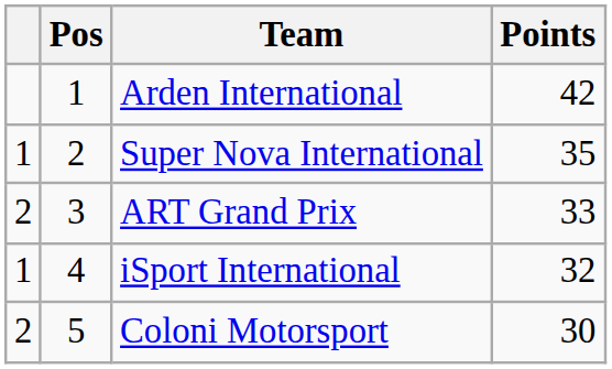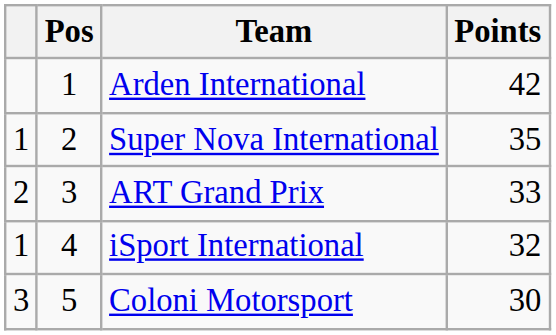 <table class="wikitable" style="font-size: 85%;">
 <tr>
 <th></th>
 <th>Pos</th>
 <th>Team</th>
 <th>Points</th>
 </tr>
 <tr>
 <td align=left></td>
 <td align=center>1</td>
 <td> <a href='#'>Arden International</a></td>
 <td align=right>42</td>
 </tr>
 <tr>
 <td align=left> 1</td>
 <td align=center>2</td>
 <td> <a href='#'>Super Nova International</a></td>
 <td align=right>35</td>
 </tr>
 <tr>
 <td align=left> 2</td>
 <td align=center>3</td>
 <td> <a href='#'>ART Grand Prix</a></td>
 <td align=right>33</td>
 </tr>
 <tr>
 <td align=left> 1</td>
 <td align=center>4</td>
 <td> <a href='#'>iSport International</a></td>
 <td align=right>32</td>
 </tr>
 <tr>
-<td align=left> 2</td>
+<td align=left> 3</td>
 <td align=center>5</td>
 <td> <a href='#'>Coloni Motorsport</a></td>
 <td align=right>30</td>
 </tr>
 </table>
